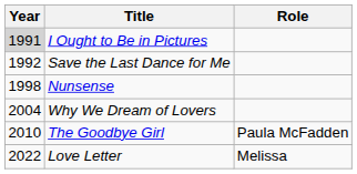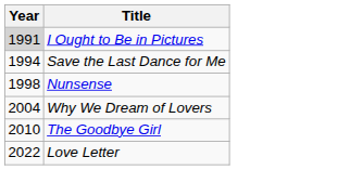 <table class="wikitable">
 <tr>
 <th>Year</th>
 <th>Title</th>
-<th>Role</th>
 </tr>
 <tr>
 <td style="background: lightgrey;">1991</td>
 <td><em><a href='#'>I Ought to Be in Pictures</a></em></td>
-<td></td>
 </tr>
 <tr>
-<td>1992</td>
+<td>1994</td>
 <td><em>Save the Last Dance for Me</em></td>
-<td></td>
 </tr>
 <tr>
 <td>1998</td>
 <td><em><a href='#'>Nunsense</a></em></td>
-<td></td>
 </tr>
 <tr>
 <td>2004</td>
 <td><em>Why We Dream of Lovers</em></td>
-<td></td>
 </tr>
 <tr>
 <td>2010</td>
 <td><em><a href='#'>The Goodbye Girl</a></em></td>
-<td>Paula McFadden</td>
 </tr>
 <tr>
 <td>2022</td>
 <td><em>Love Letter</em></td>
-<td>Melissa </td>
 </tr>
 </table>
